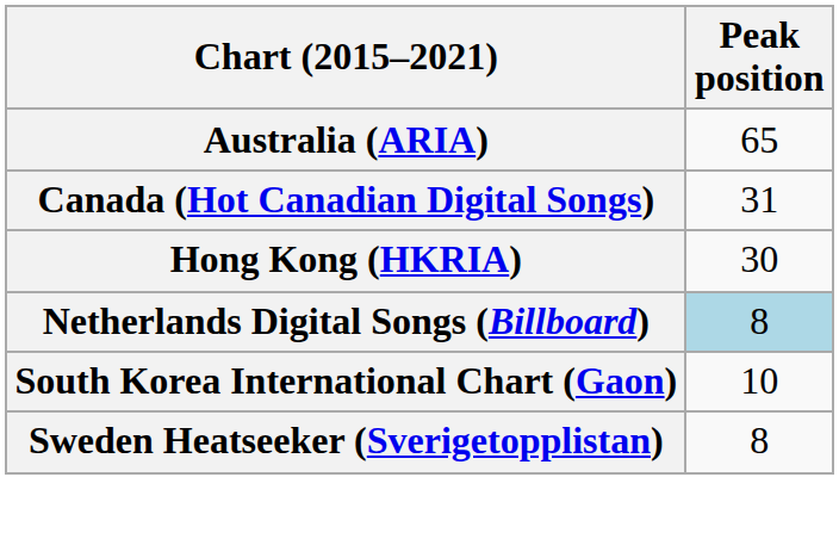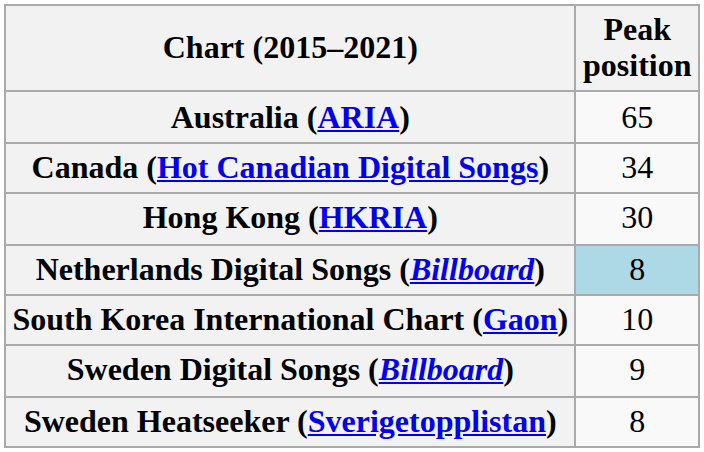 <table class="wikitable sortable plainrowheaders" style="text-align:center">
 <tr>
 <th scope="col">Chart (2015–2021)</th>
 <th scope="col">Peak<br>position</th>
 </tr>
 <tr>
 <th scope="row">Australia (<a href='#'>ARIA</a>)</th>
 <td align="center">65</td>
 </tr>
 <tr>
 <th scope="row">Canada (<a href='#'>Hot Canadian Digital Songs</a>)</th>
-<td>31</td>
+<td>34</td>
 </tr>
 <tr>
 </tr>
 <tr>
 </tr>
 <tr>
 </tr>
 <tr>
 <th scope="row">Hong Kong (<a href='#'>HKRIA</a>)</th>
 <td style="text-align:center;">30</td>
 </tr>
 <tr>
 </tr>
 <tr>
 <th scope="row">Netherlands Digital Songs (<em><a href='#'>Billboard</a></em>)</th>
 <td style="background: lightblue;">8</td>
 </tr>
 <tr>
 </tr>
 <tr>
 <th scope="row">South Korea International Chart (<a href='#'>Gaon</a>)</th>
 <td style="text-align:center;">10</td>
 </tr>
 <tr>
+<th scope="row">Sweden Digital Songs (<em><a href='#'>Billboard</a></em>)</th>
+<td>9</td>
+</tr>
+<tr>
 <th scope="row">Sweden Heatseeker (<a href='#'>Sverigetopplistan</a>)</th>
 <td>8</td>
 </tr>
 <tr>
 </tr>
 <tr>
 </tr>
 <tr>
 </tr>
 </table>
